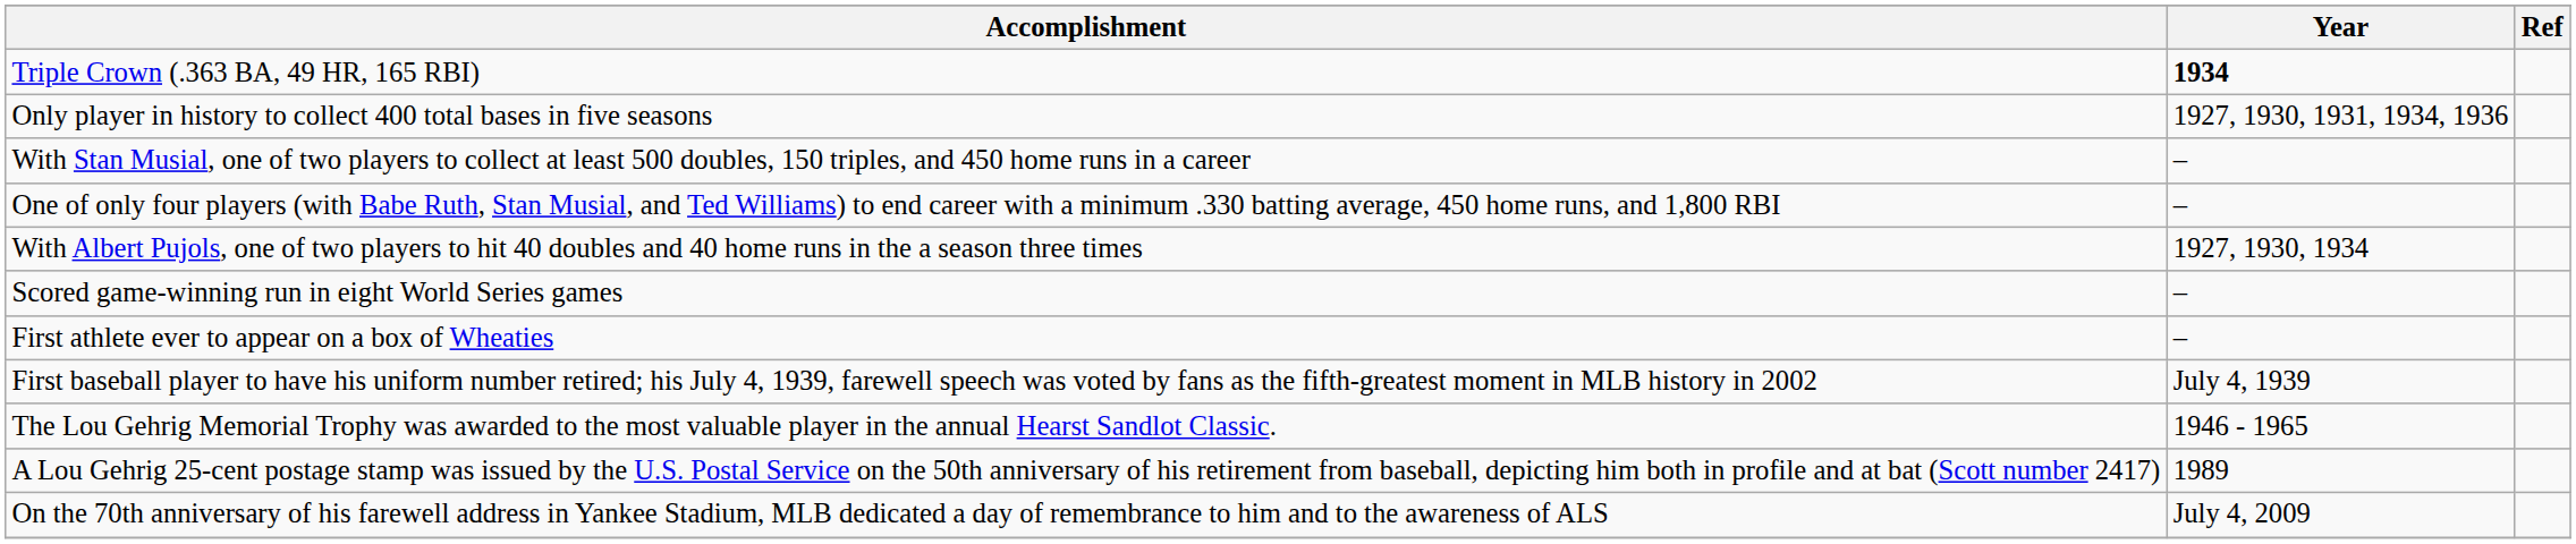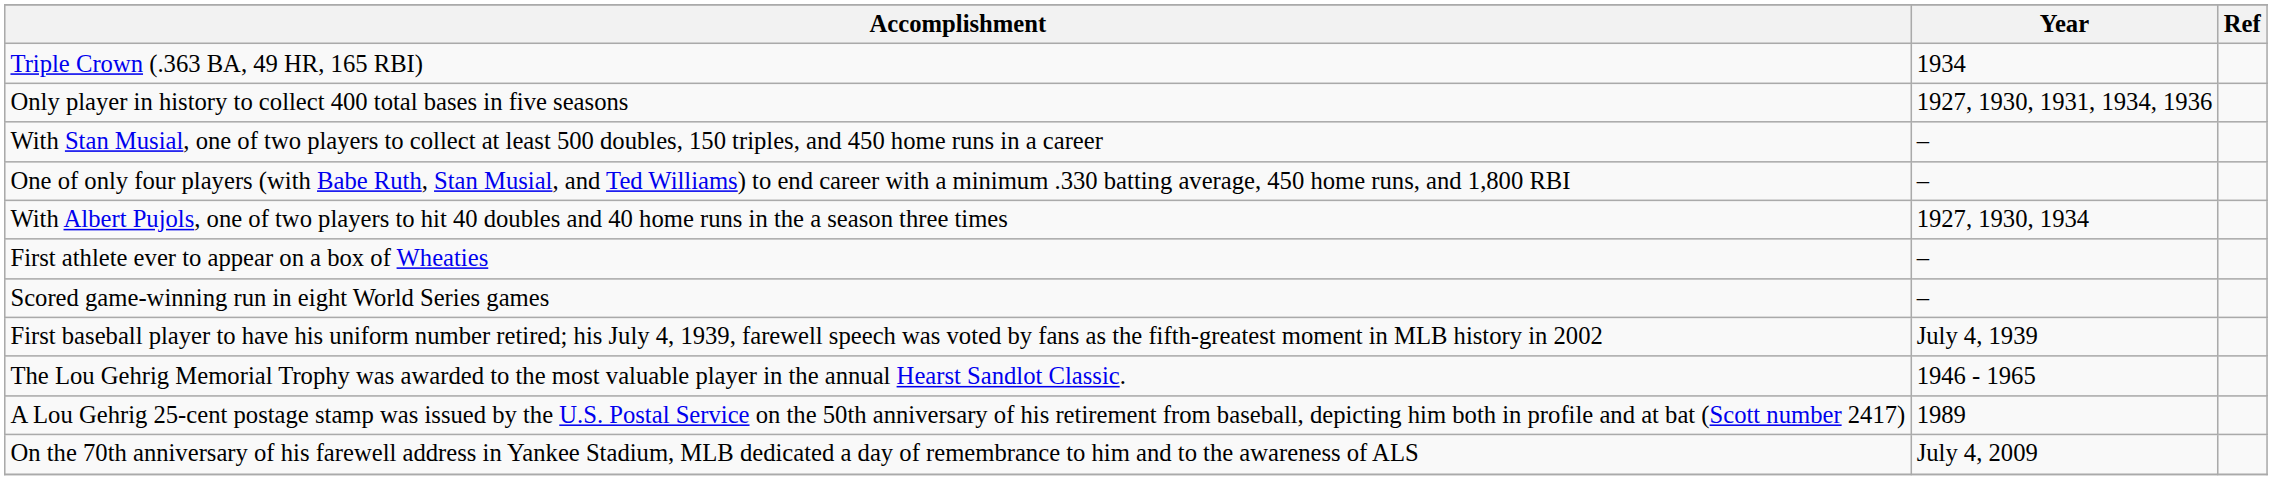 <table class="wikitable" style=text-align:left>
 <tr>
 </tr>
 <tr style="background:#efefef;">
 <th>Accomplishment</th>
 <th>Year</th>
 <th>Ref</th>
 </tr>
 <tr>
 <td><a href='#'>Triple Crown</a> (.363 BA, 49 HR, 165 RBI)</td>
-<td><strong>1934</strong></td>
+<td>1934</td>
 <td></td>
 </tr>
 <tr>
 <td>Only player in history to collect 400 total bases in five seasons</td>
 <td>1927, 1930, 1931, 1934, 1936</td>
 <td></td>
 </tr>
 <tr>
 <td>With <a href='#'>Stan Musial</a>, one of two players to collect at least 500 doubles, 150 triples, and 450 home runs in a career</td>
 <td>–</td>
 <td></td>
 </tr>
 <tr>
 <td>One of only four players (with <a href='#'>Babe Ruth</a>, <a href='#'>Stan Musial</a>, and <a href='#'>Ted Williams</a>) to end career with a minimum .330 batting average, 450 home runs, and 1,800 RBI</td>
 <td>–</td>
 <td></td>
 </tr>
 <tr>
 <td>With <a href='#'>Albert Pujols</a>, one of two players to hit 40 doubles and 40 home runs in the a season three times</td>
 <td>1927, 1930, 1934</td>
 <td></td>
 </tr>
 <tr>
-<td>Scored game-winning run in eight World Series games</td>
+<td>First athlete ever to appear on a box of <a href='#'>Wheaties</a></td>
 <td>–</td>
 <td></td>
 </tr>
 <tr>
-<td>First athlete ever to appear on a box of <a href='#'>Wheaties</a></td>
+<td>Scored game-winning run in eight World Series games</td>
 <td>–</td>
 <td></td>
 </tr>
 <tr>
 <td>First baseball player to have his uniform number retired; his July 4, 1939, farewell speech was voted by fans as the fifth-greatest moment in MLB history in 2002</td>
 <td>July 4, 1939</td>
 <td></td>
 </tr>
 <tr>
 <td>The Lou Gehrig Memorial Trophy was awarded to the most valuable player in the annual <a href='#'>Hearst Sandlot Classic</a>.</td>
 <td>1946 - 1965</td>
 <td></td>
 </tr>
 <tr>
 <td>A Lou Gehrig 25-cent postage stamp was issued by the <a href='#'>U.S. Postal Service</a> on the 50th anniversary of his retirement from baseball, depicting him both in profile and at bat (<a href='#'>Scott number</a> 2417)</td>
 <td>1989</td>
 <td></td>
 </tr>
 <tr number (4) Baseball.>
 <td>On the 70th anniversary of his farewell address in Yankee Stadium, MLB dedicated a day of remembrance to him and to the awareness of ALS</td>
 <td>July 4, 2009</td>
 <td></td>
 </tr>
 <tr>
 </tr>
 </table>
